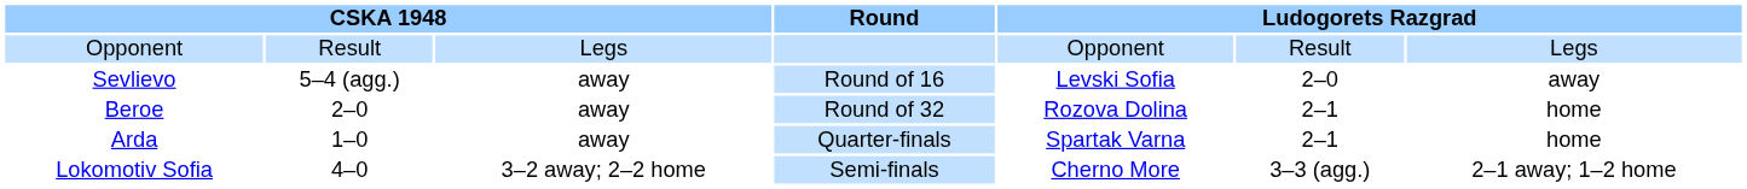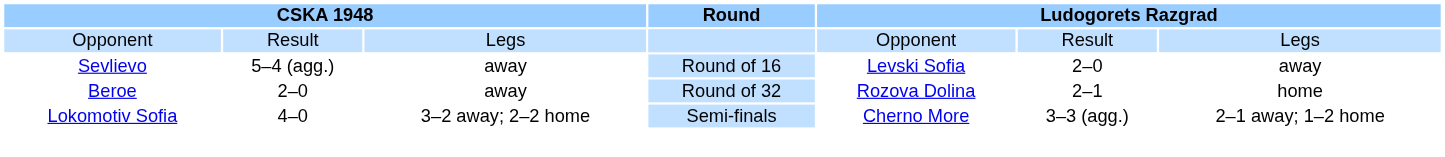 <table width="100%" style="text-align:center">
 <tr valign=top bgcolor=#99ccff>
 <th colspan=3 style="width:1*">CSKA 1948</th>
 <th><strong>Round</strong></th>
 <th colspan=3 style="width:1*">Ludogorets Razgrad</th>
 </tr>
 <tr valign=top bgcolor=#c1e0ff>
 <td>Opponent</td>
 <td>Result</td>
 <td>Legs</td>
 <td bgcolor=#c1e0ff></td>
 <td>Opponent</td>
 <td>Result</td>
 <td>Legs</td>
 </tr>
 <tr>
 <td><a href='#'>Sevlievo</a></td>
 <td>5–4 (agg.)</td>
 <td>away</td>
 <td bgcolor="#c1e0ff">Round of 16</td>
 <td><a href='#'>Levski Sofia</a></td>
 <td>2–0</td>
 <td>away</td>
 </tr>
 <tr>
 <td><a href='#'>Beroe</a></td>
 <td>2–0</td>
 <td>away</td>
 <td bgcolor="#c1e0ff">Round of 32</td>
 <td><a href='#'>Rozova Dolina</a></td>
 <td>2–1</td>
 <td>home</td>
 </tr>
 <tr>
-<td><a href='#'>Arda</a></td>
-<td>1–0 </td>
-<td>away</td>
-<td bgcolor="#c1e0ff">Quarter-finals</td>
-<td><a href='#'>Spartak Varna</a></td>
-<td>2–1</td>
-<td>home</td>
-</tr>
-<tr>
 <td><a href='#'>Lokomotiv Sofia</a></td>
 <td>4–0</td>
 <td>3–2 away; 2–2  home</td>
 <td bgcolor="#c1e0ff">Semi-finals</td>
 <td><a href='#'>Cherno More</a></td>
 <td>3–3 (agg.) </td>
 <td>2–1 away; 1–2  home</td>
 </tr>
 </table>
